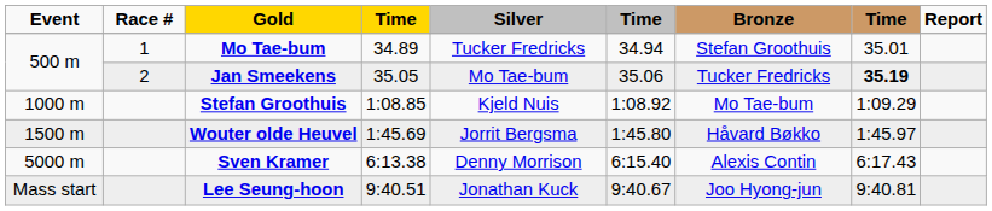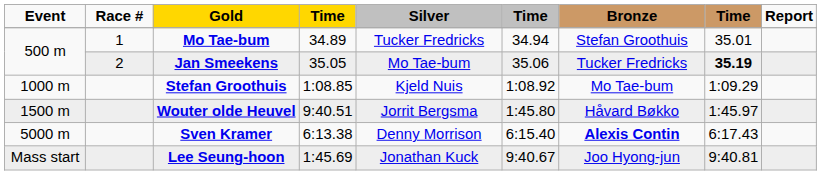 <table class="wikitable">
 <tr>
 <td width="80" align="center"><strong>Event</strong></td>
 <td width="65" align="center"><strong>Race #</strong></td>
 <td width="150" bgcolor="gold" align="center"><strong>Gold</strong></td>
 <td width="50" bgcolor="gold" align="center"><strong>Time</strong></td>
 <td width="150" bgcolor="silver" align="center"><strong>Silver</strong></td>
 <td width="50" bgcolor="silver" align="center"><strong>Time</strong></td>
 <td width="150" bgcolor="#CC9966" align="center"><strong>Bronze</strong></td>
 <td width="50" bgcolor="#CC9966" align="center"><strong>Time</strong></td>
 <td width="50" align="center"><strong>Report</strong></td>
 </tr>
 <tr bgcolor="#cccccc">
 </tr>
 <tr>
 <td rowspan=2 align="center">500 m</td>
 <td align="center">1</td>
 <td align="center"><strong><a href='#'>Mo Tae-bum</a></strong><br><small></small></td>
 <td align="center">34.89</td>
 <td align="center"><a href='#'>Tucker Fredricks</a><br><small></small></td>
 <td align="center">34.94</td>
 <td align="center"><a href='#'>Stefan Groothuis</a><br><small></small></td>
 <td align="center">35.01</td>
 <td align="center"></td>
 </tr>
 <tr bgcolor="#eeeeee">
 <td align="center">2</td>
 <td align="center"><strong><a href='#'>Jan Smeekens</a></strong><br><small></small></td>
 <td align="center">35.05</td>
 <td align="center"><a href='#'>Mo Tae-bum</a><br><small></small></td>
 <td align="center">35.06</td>
 <td align="center"><a href='#'>Tucker Fredricks</a><br><small></small></td>
 <td align="center"><strong>35.19</strong></td>
 <td align="center"></td>
 </tr>
 <tr>
 <td align="center">1000 m</td>
 <td align="center"></td>
 <td align="center"><strong><a href='#'>Stefan Groothuis</a></strong><br><small></small></td>
 <td align="center">1:08.85</td>
 <td align="center"><a href='#'>Kjeld Nuis</a><br><small></small></td>
 <td align="center">1:08.92</td>
 <td align="center"><a href='#'>Mo Tae-bum</a><br><small></small></td>
 <td align="center">1:09.29</td>
 <td align="center"></td>
 </tr>
 <tr bgcolor="#eeeeee">
 <td align="center">1500 m</td>
 <td align="center"></td>
 <td align="center"><strong><a href='#'>Wouter olde Heuvel</a></strong><br><small></small></td>
-<td align="center">1:45.69</td>
+<td align="center">9:40.51</td>
 <td align="center"><a href='#'>Jorrit Bergsma</a><br><small></small></td>
 <td align="center">1:45.80</td>
 <td align="center"><a href='#'>Håvard Bøkko</a><br><small></small></td>
 <td align="center">1:45.97</td>
 <td align="center"></td>
 </tr>
 <tr>
 <td align="center">5000 m</td>
 <td align="center"></td>
 <td align="center"><strong><a href='#'>Sven Kramer</a></strong><br><small></small></td>
 <td align="center">6:13.38</td>
 <td align="center"><a href='#'>Denny Morrison</a><br><small></small></td>
 <td align="center">6:15.40</td>
-<td align="center"><a href='#'>Alexis Contin</a><br><small></small></td>
+<td align="center"><strong><a href='#'>Alexis Contin</a><br><small></small></strong></td>
 <td align="center">6:17.43</td>
 <td align="center"></td>
 </tr>
 <tr bgcolor="#eeeeee">
 <td align="center">Mass start</td>
 <td align="center"></td>
 <td align="center"><strong><a href='#'>Lee Seung-hoon</a></strong><br><small></small></td>
-<td align="center">9:40.51</td>
+<td align="center">1:45.69</td>
 <td align="center"><a href='#'>Jonathan Kuck</a><br><small></small></td>
 <td align="center">9:40.67</td>
 <td align="center"><a href='#'>Joo Hyong-jun</a><br><small></small></td>
 <td align="center">9:40.81</td>
 <td align="center"></td>
 </tr>
 </table>
